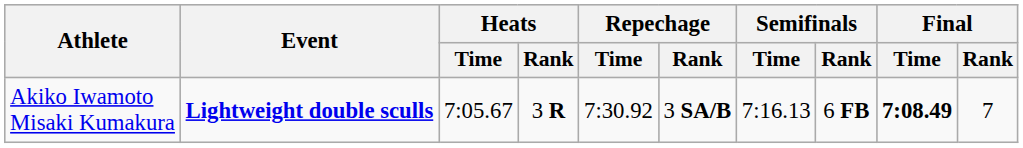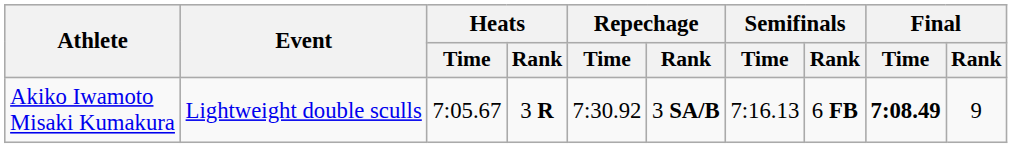 <table class="wikitable" style="font-size:90%">
 <tr>
 <th rowspan="2">Athlete</th>
 <th rowspan="2">Event</th>
 <th colspan="2">Heats</th>
 <th colspan="2">Repechage</th>
 <th colspan="2">Semifinals</th>
 <th colspan="2">Final</th>
 </tr>
 <tr style="font-size:95%">
 <th>Time</th>
 <th>Rank</th>
 <th>Time</th>
 <th>Rank</th>
 <th>Time</th>
 <th>Rank</th>
 <th>Time</th>
 <th>Rank</th>
 </tr>
 <tr align=center>
 <td align=left><a href='#'>Akiko Iwamoto</a><br><a href='#'>Misaki Kumakura</a></td>
-<td align=left><strong><a href='#'>Lightweight double sculls</a></strong></td>
+<td align=left><a href='#'>Lightweight double sculls</a></td>
 <td>7:05.67</td>
 <td>3 <strong>R</strong></td>
 <td>7:30.92</td>
 <td>3 <strong>SA/B</strong></td>
 <td>7:16.13</td>
 <td>6 <strong>FB</strong></td>
 <td><strong>7:08.49</strong></td>
-<td>7</td>
+<td>9</td>
 </tr>
 </table>
